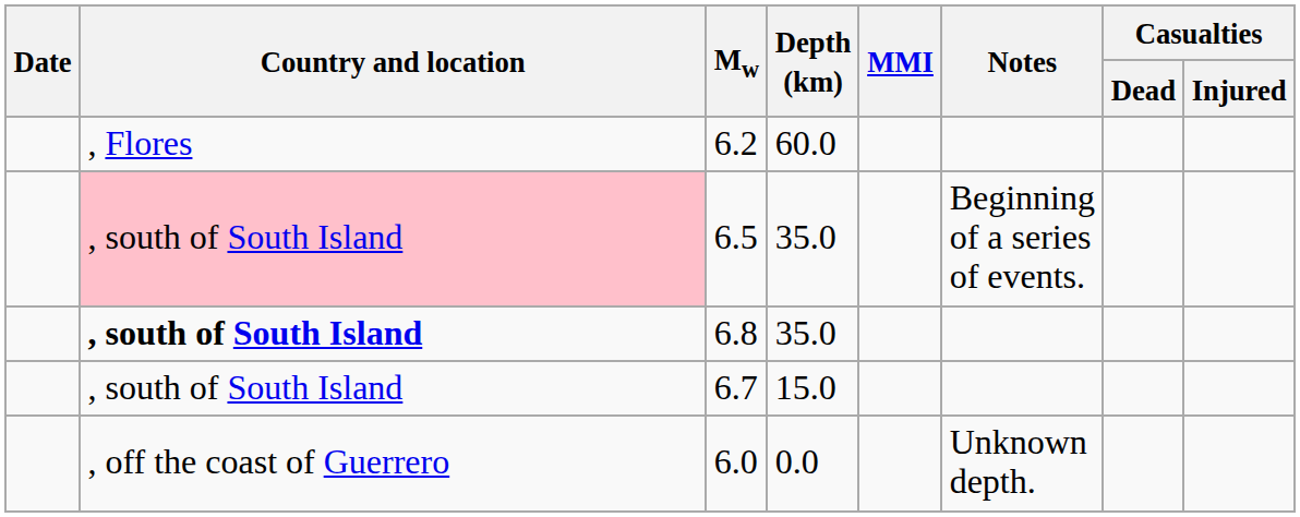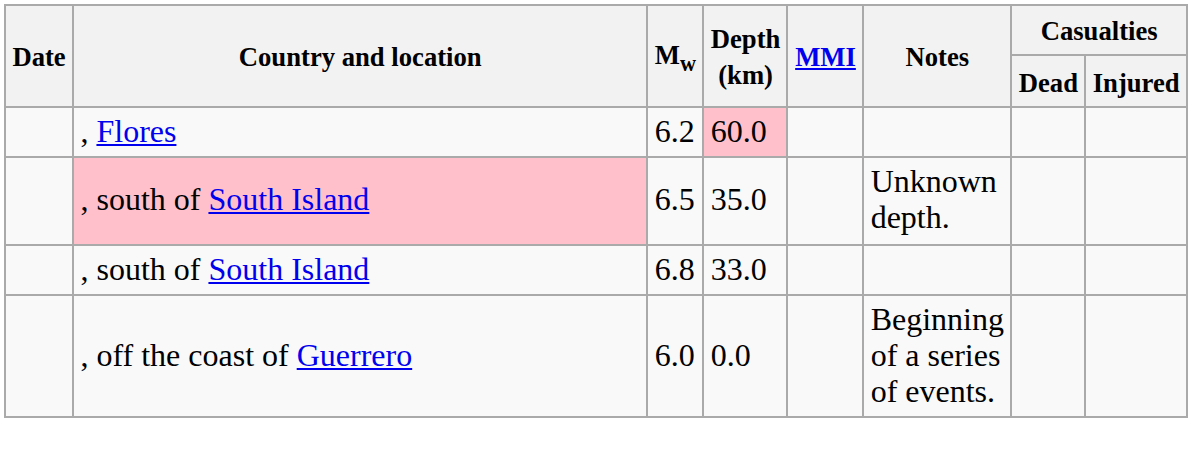 <table class="wikitable sortable sort-under" style="border:1px black; margin-left:1em;">
 <tr>
 <th rowspan="2"><small>Date</small></th>
 <th rowspan="2" style="width: 310px"><small>Country and location</small></th>
 <th rowspan="2"><small>M<sub>w</sub></small></th>
 <th rowspan="2"><small>Depth (km)</small></th>
 <th rowspan="2"><small><a href='#'>MMI</a></small></th>
 <th rowspan="2" class="unsortable"><small>Notes</small></th>
 <th colspan="2"><small>Casualties</small></th>
 </tr>
 <tr>
 <th><small>Dead</small></th>
 <th><small>Injured</small></th>
 </tr>
 <tr>
 <td></td>
 <td>, <a href='#'>Flores</a></td>
 <td>6.2</td>
-<td>60.0</td>
+<td style="background: pink;">60.0</td>
 <td></td>
 <td></td>
 <td></td>
 <td></td>
 </tr>
 <tr>
 <td></td>
 <td style="background: pink;">, south of <a href='#'>South Island</a></td>
 <td>6.5</td>
 <td>35.0</td>
 <td></td>
-<td>Beginning of a series of events.</td>
-<td></td>
-<td></td>
-</tr>
-<tr>
-<td></td>
-<td><strong>, south of <a href='#'>South Island</a></strong></td>
-<td>6.8</td>
-<td>35.0</td>
-<td></td>
-<td></td>
+<td>Unknown depth.</td>
 <td></td>
 <td></td>
 </tr>
 <tr>
 <td></td>
 <td>, south of <a href='#'>South Island</a></td>
-<td>6.7</td>
-<td>15.0</td>
+<td>6.8</td>
+<td>33.0</td>
 <td></td>
 <td></td>
 <td></td>
 <td></td>
 </tr>
 <tr>
 <td></td>
 <td>, off the coast of <a href='#'>Guerrero</a></td>
 <td>6.0</td>
 <td>0.0</td>
 <td></td>
-<td>Unknown depth.</td>
+<td>Beginning of a series of events.</td>
 <td></td>
 <td></td>
 </tr>
 </table>
